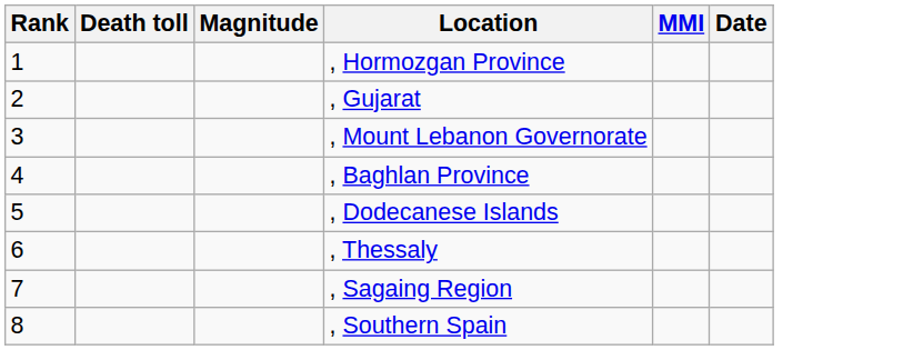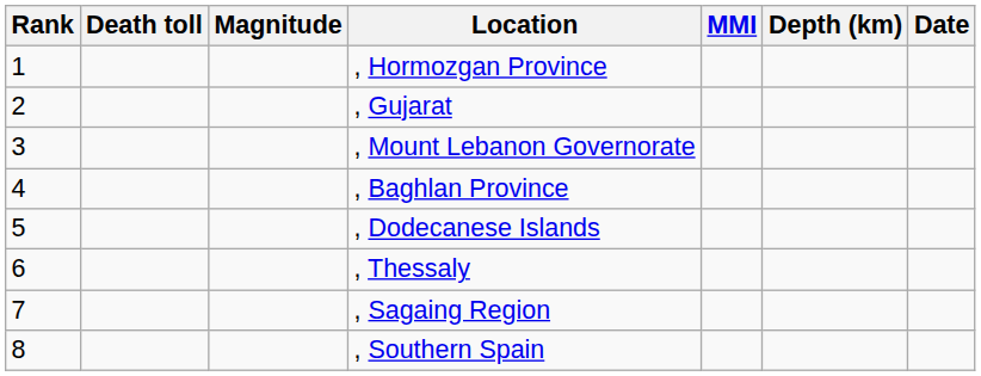 <table class="sortable wikitable" style="font-size:100%;">
 <tr>
 <th>Rank</th>
 <th>Death toll</th>
 <th>Magnitude</th>
 <th>Location</th>
 <th><a href='#'>MMI</a></th>
+<th>Depth (km)</th>
 <th>Date</th>
 </tr>
 <tr>
 <td>1</td>
 <td></td>
 <td></td>
 <td>, <a href='#'>Hormozgan Province</a></td>
+<td></td>
 <td></td>
 <td></td>
 </tr>
 <tr>
 <td>2</td>
 <td></td>
 <td></td>
 <td>, <a href='#'>Gujarat</a></td>
 <td></td>
 <td></td>
+<td></td>
 </tr>
 <tr>
 <td>3</td>
 <td></td>
 <td></td>
 <td>, <a href='#'>Mount Lebanon Governorate</a></td>
+<td></td>
 <td></td>
 <td></td>
 </tr>
 <tr>
 <td>4</td>
 <td></td>
 <td></td>
 <td>, <a href='#'>Baghlan Province</a></td>
 <td></td>
 <td></td>
+<td></td>
 </tr>
 <tr>
 <td>5</td>
 <td></td>
 <td></td>
 <td>, <a href='#'>Dodecanese Islands</a></td>
+<td></td>
 <td></td>
 <td></td>
 </tr>
 <tr>
 <td>6</td>
 <td></td>
 <td></td>
 <td>, <a href='#'>Thessaly</a></td>
 <td></td>
 <td></td>
+<td></td>
 </tr>
 <tr>
 <td>7</td>
 <td></td>
 <td></td>
 <td>, <a href='#'>Sagaing Region</a></td>
+<td></td>
 <td></td>
 <td></td>
 </tr>
 <tr>
 <td>8</td>
 <td></td>
 <td></td>
 <td>, <a href='#'>Southern Spain</a></td>
 <td></td>
 <td></td>
+<td></td>
 </tr>
 </table>
